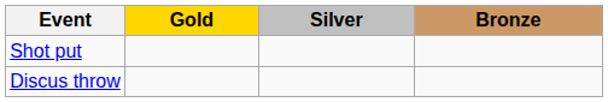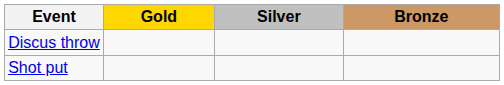 <table class=wikitable style="font-size:100%">
 <tr>
 <th rowspan="1" width="20%">Event</th>
 <th rowspan="1" style="background:gold;">Gold</th>
 <th colspan="1" style="background:silver;">Silver</th>
 <th colspan="1" style="background:#CC9966;">Bronze</th>
 </tr>
 <tr>
+<td><a href='#'>Discus throw</a><br></td>
+<td></td>
+<td></td>
+<td></td>
+</tr>
+<tr>
 <td><a href='#'>Shot put</a><br></td>
 <td></td>
 <td></td>
 <td></td>
 </tr>
-<tr>
-<td><a href='#'>Discus throw</a><br></td>
-<td></td>
-<td></td>
-<td></td>
-</tr>
 </table>
